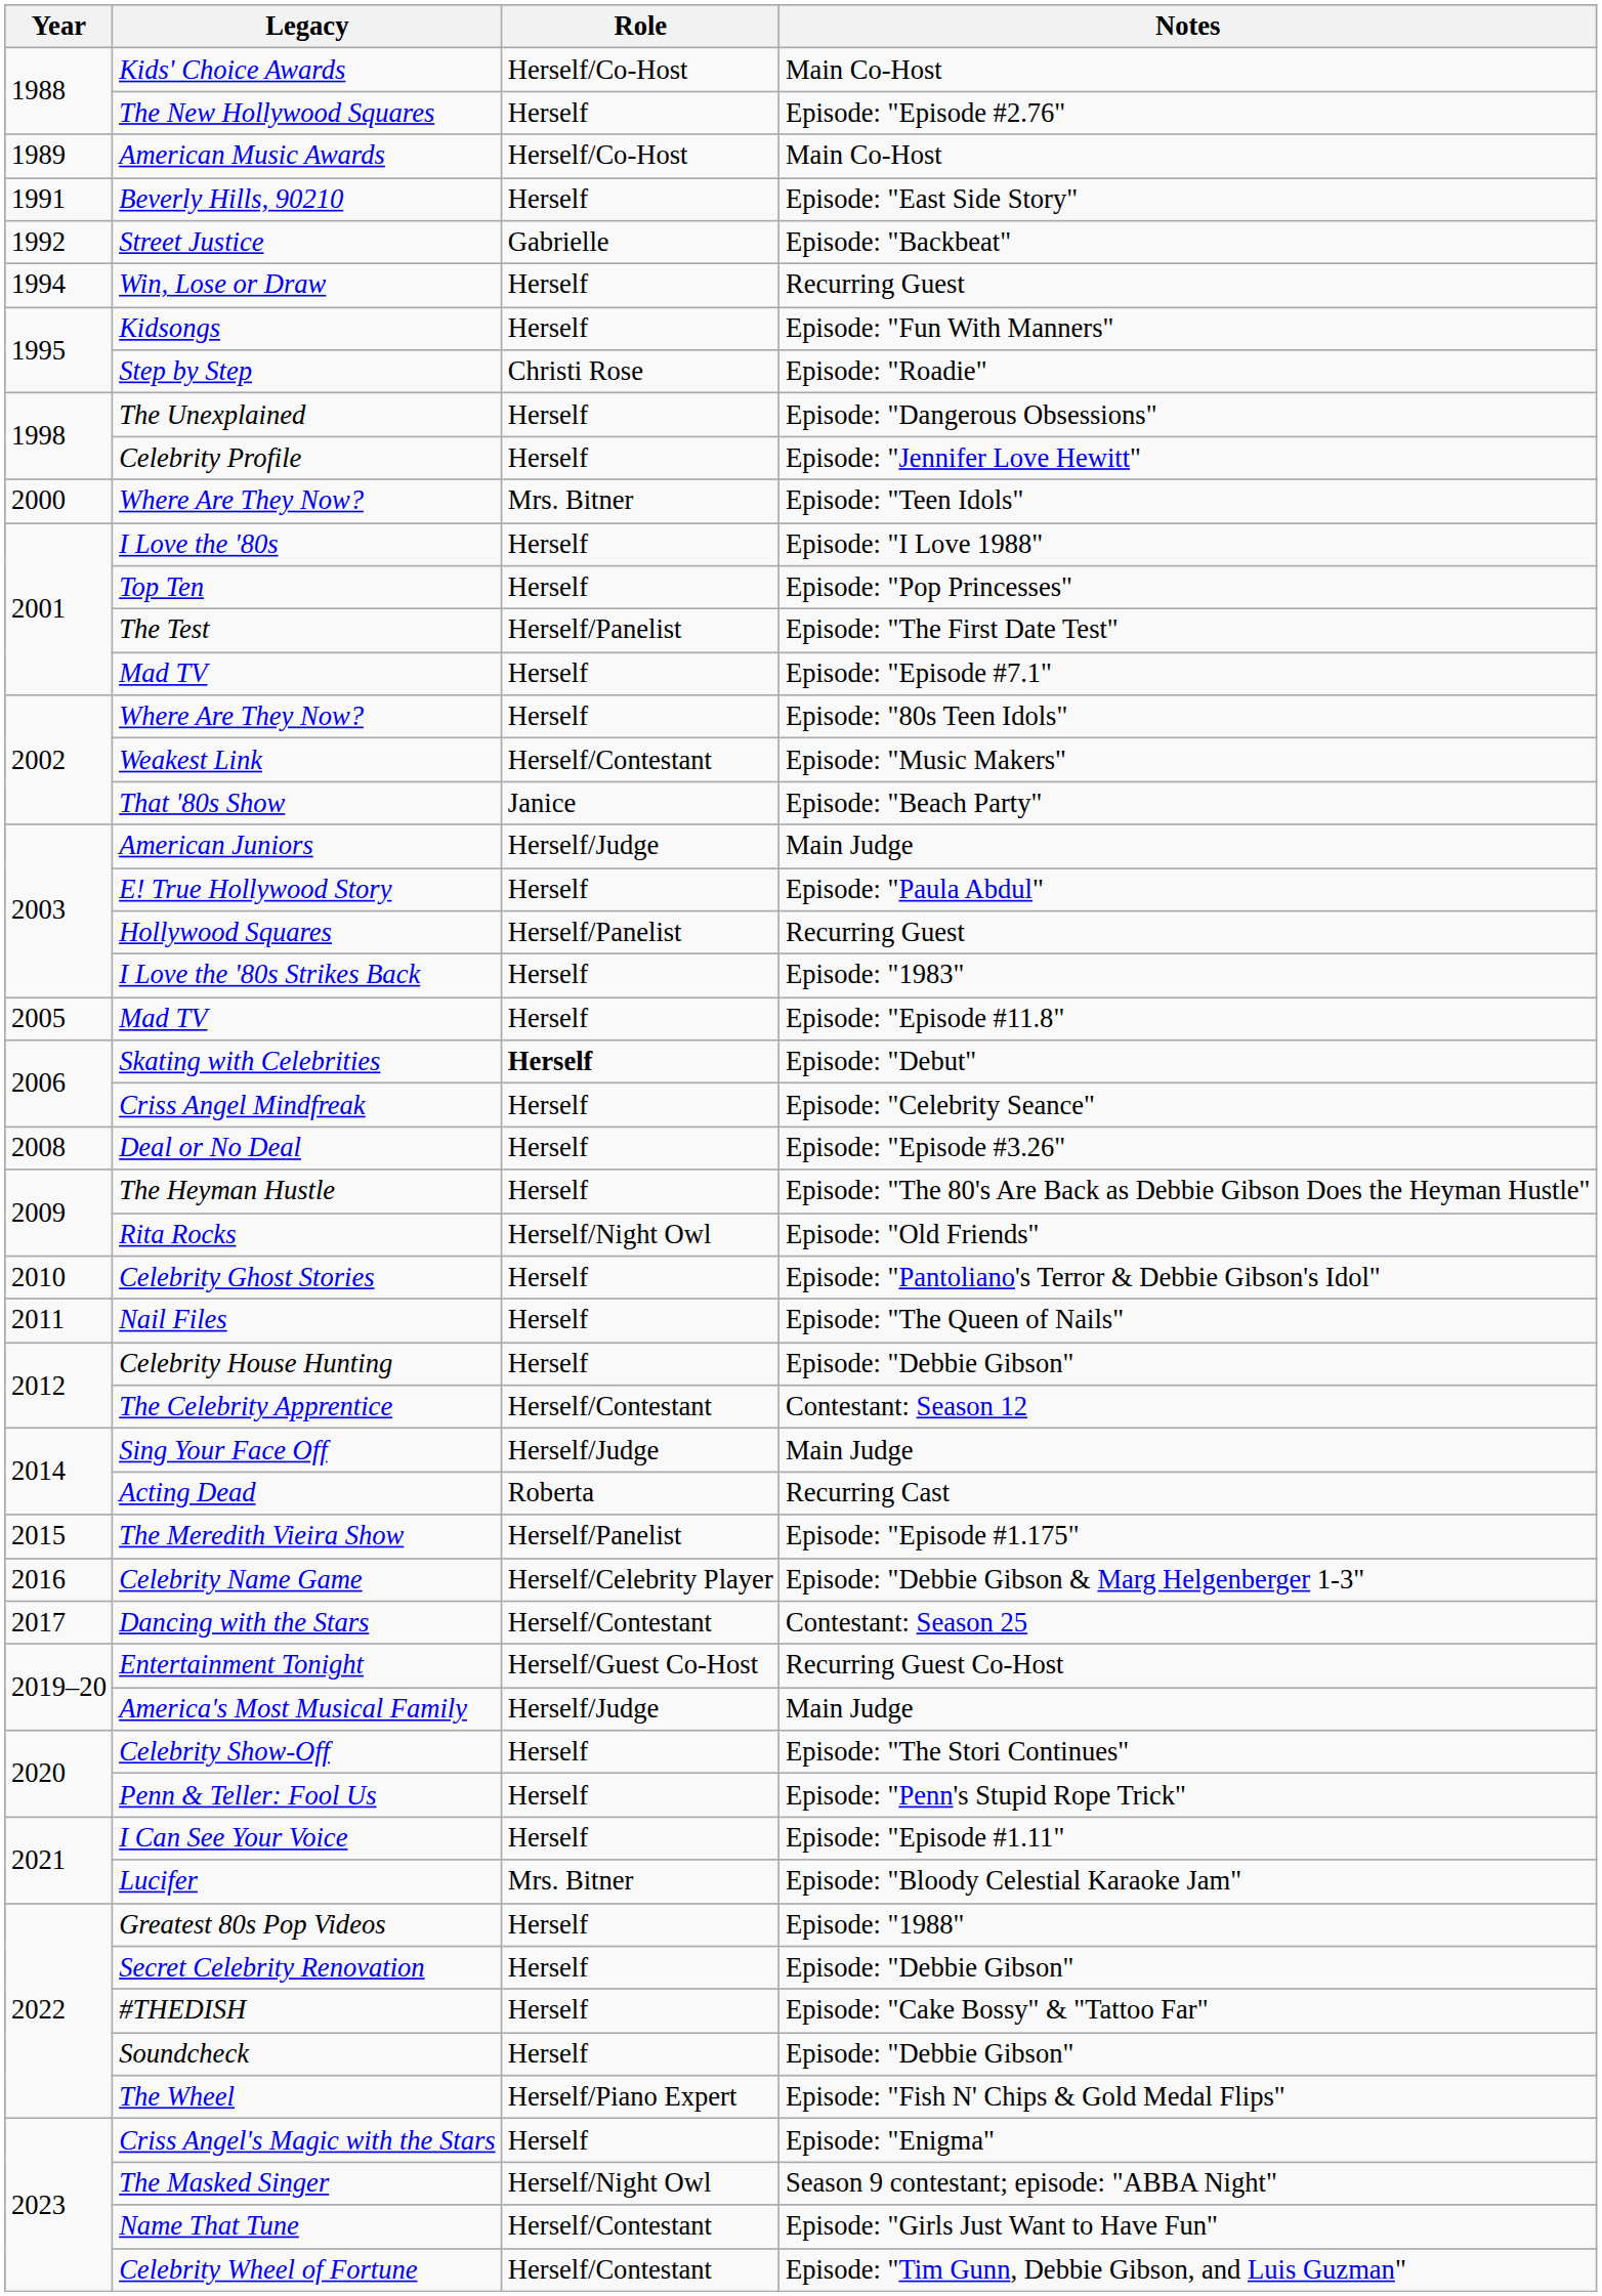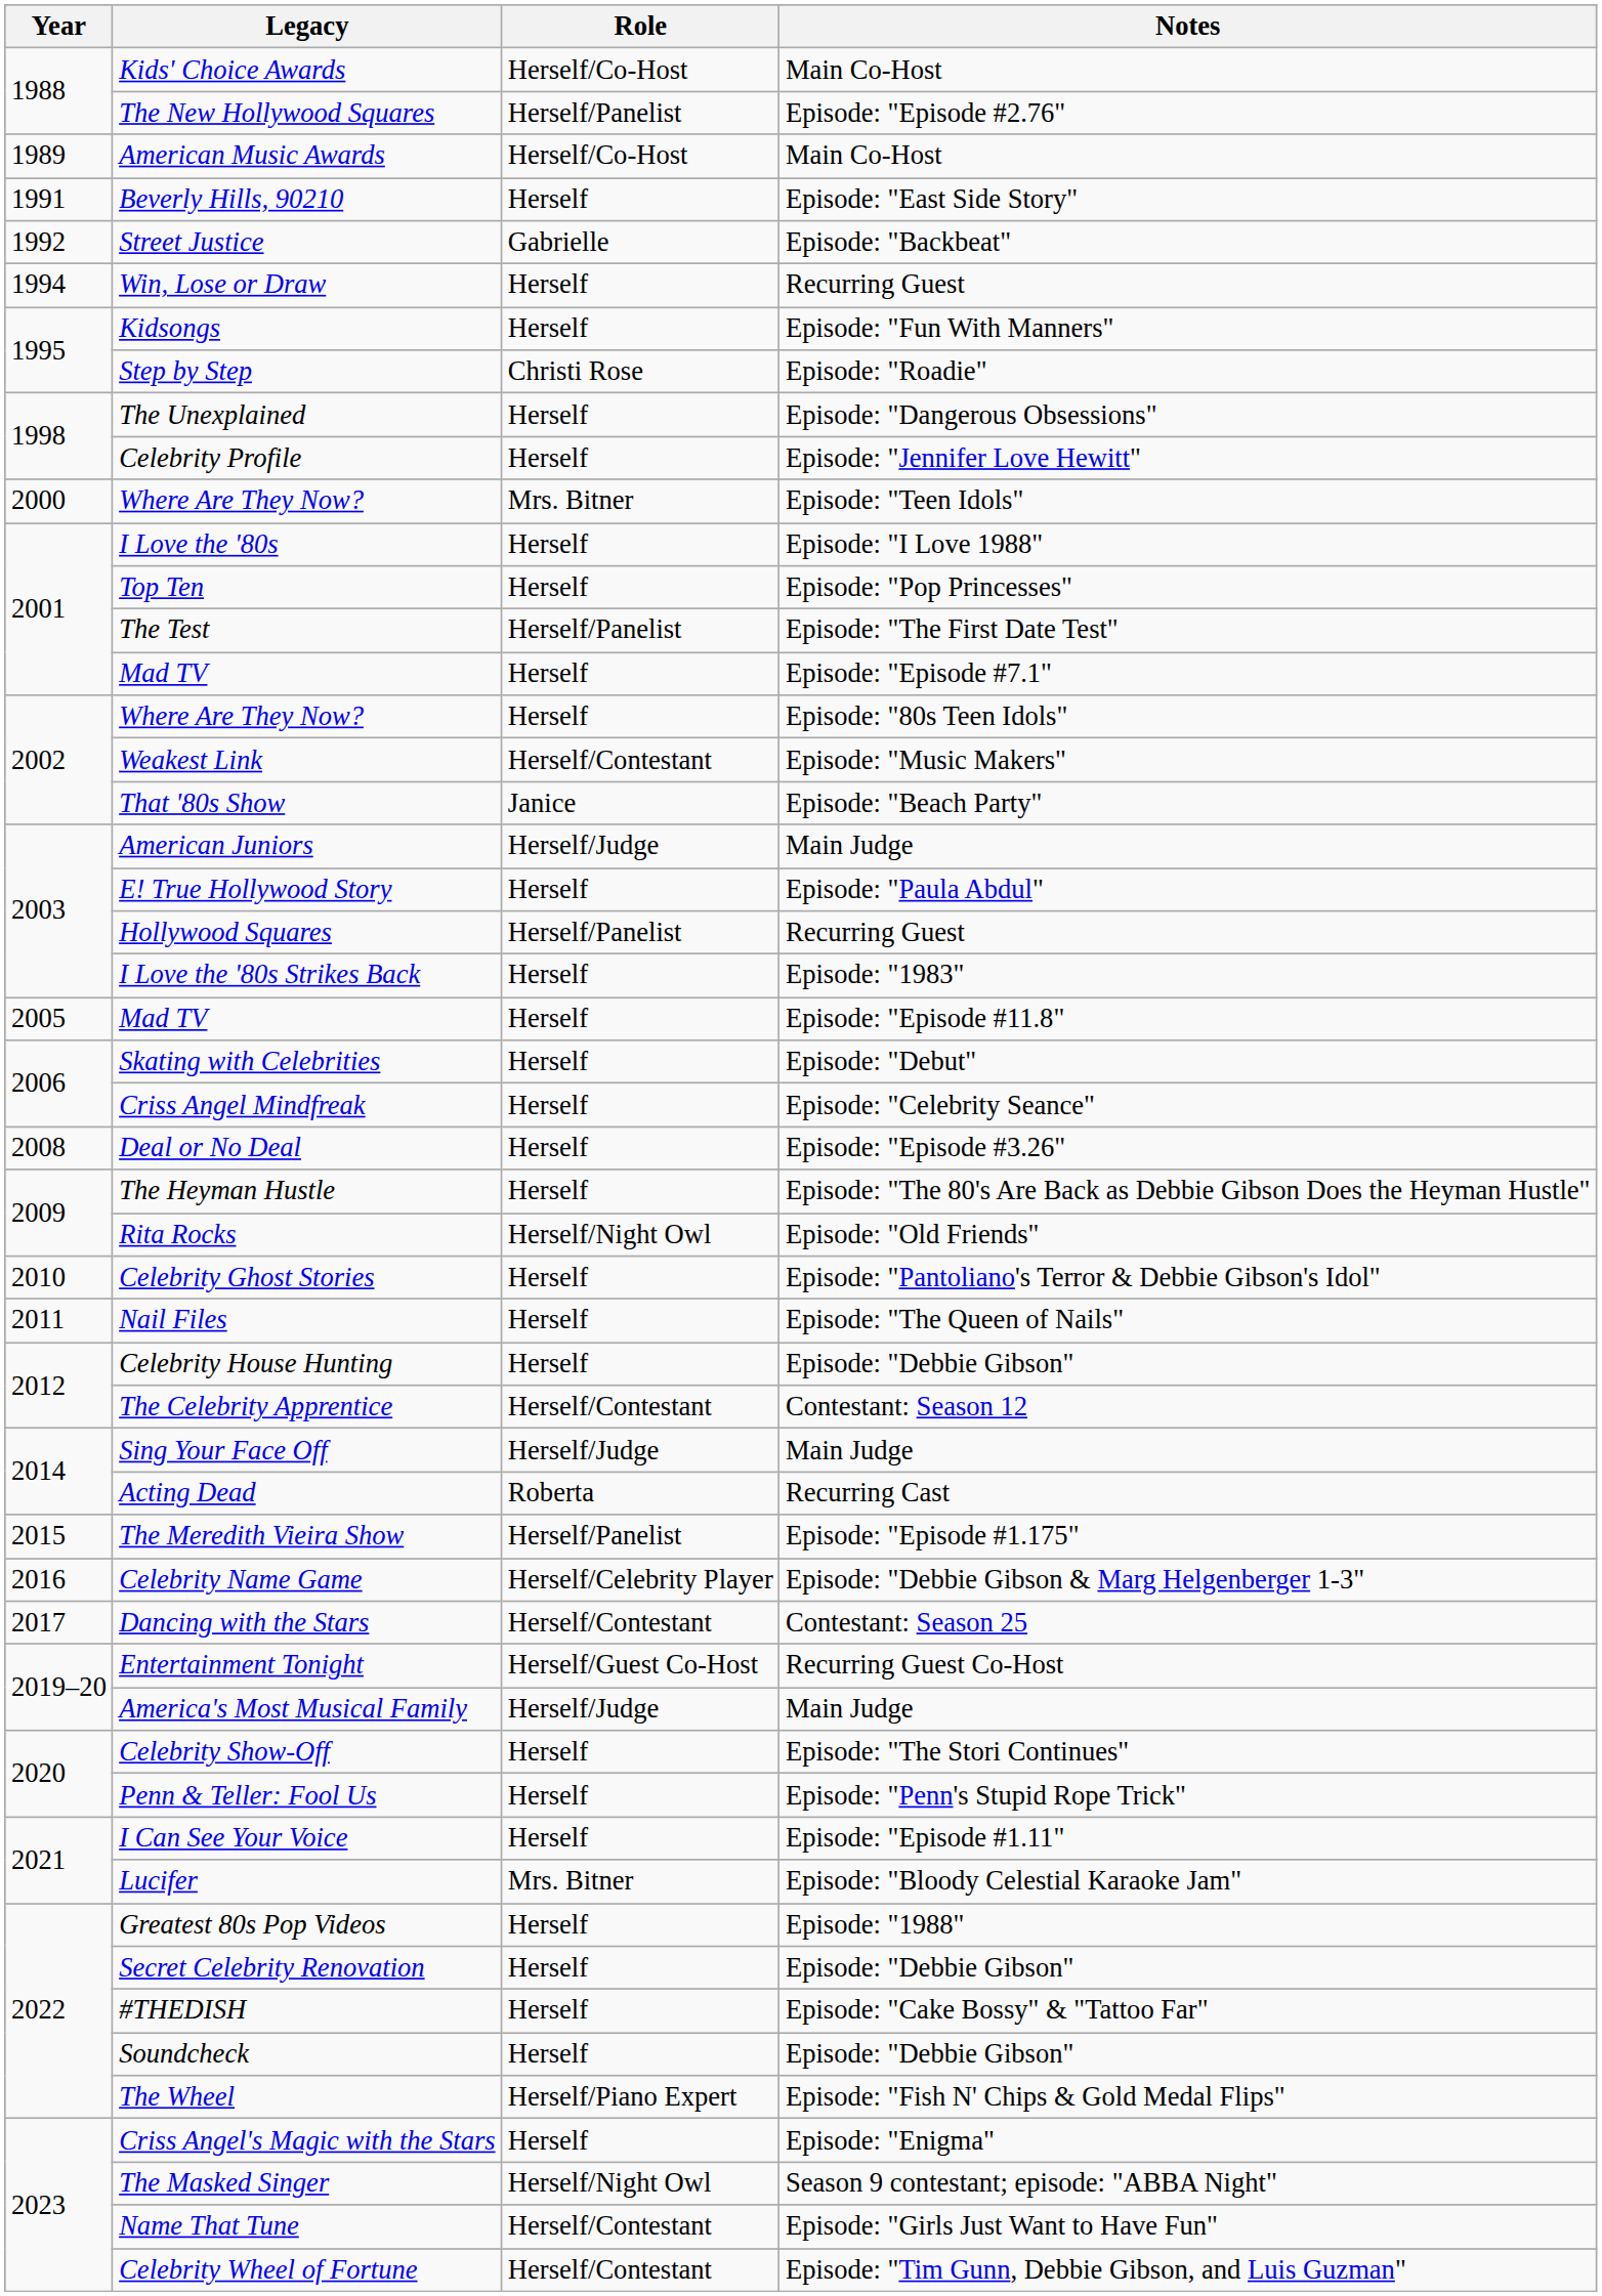 <table class="wikitable plainrowheaders sortable" style="margin-right: 0;">
 <tr>
 <th>Year</th>
 <th>Legacy</th>
 <th>Role</th>
 <th>Notes</th>
 </tr>
 <tr>
 <td rowspan=2>1988</td>
 <td><em><a href='#'>Kids' Choice Awards</a></em></td>
 <td>Herself/Co-Host</td>
 <td>Main Co-Host</td>
 </tr>
 <tr>
 <td><em><a href='#'>The New Hollywood Squares</a></em></td>
-<td>Herself</td>
+<td>Herself/Panelist</td>
 <td>Episode: "Episode #2.76"</td>
 </tr>
 <tr>
 <td>1989</td>
 <td><em><a href='#'>American Music Awards</a></em></td>
 <td>Herself/Co-Host</td>
 <td>Main Co-Host</td>
 </tr>
 <tr>
 <td>1991</td>
 <td><em><a href='#'>Beverly Hills, 90210</a></em></td>
 <td>Herself</td>
 <td>Episode: "East Side Story"</td>
 </tr>
 <tr>
 <td>1992</td>
 <td><em><a href='#'>Street Justice</a></em></td>
 <td>Gabrielle</td>
 <td>Episode: "Backbeat"</td>
 </tr>
 <tr>
 <td>1994</td>
 <td><em><a href='#'>Win, Lose or Draw</a></em></td>
 <td>Herself</td>
 <td>Recurring Guest</td>
 </tr>
 <tr>
 <td rowspan=2>1995</td>
 <td><em><a href='#'>Kidsongs</a></em></td>
 <td>Herself</td>
 <td>Episode: "Fun With Manners"</td>
 </tr>
 <tr>
 <td><em><a href='#'>Step by Step</a></em></td>
 <td>Christi Rose</td>
 <td>Episode: "Roadie"</td>
 </tr>
 <tr>
 <td rowspan=2>1998</td>
 <td><em>The Unexplained</em></td>
 <td>Herself</td>
 <td>Episode: "Dangerous Obsessions"</td>
 </tr>
 <tr>
 <td><em>Celebrity Profile</em></td>
 <td>Herself</td>
 <td>Episode: "<a href='#'>Jennifer Love Hewitt</a>"</td>
 </tr>
 <tr>
 <td>2000</td>
 <td><em><a href='#'>Where Are They Now?</a></em></td>
 <td>Mrs. Bitner</td>
 <td>Episode: "Teen Idols"</td>
 </tr>
 <tr>
 <td rowspan=4>2001</td>
 <td><em><a href='#'>I Love the '80s</a></em></td>
 <td>Herself</td>
 <td>Episode: "I Love 1988"</td>
 </tr>
 <tr>
 <td><em><a href='#'>Top Ten</a></em></td>
 <td>Herself</td>
 <td>Episode: "Pop Princesses"</td>
 </tr>
 <tr>
 <td><em>The Test</em></td>
 <td>Herself/Panelist</td>
 <td>Episode: "The First Date Test"</td>
 </tr>
 <tr>
 <td><em><a href='#'>Mad TV</a></em></td>
 <td>Herself</td>
 <td>Episode: "Episode #7.1"</td>
 </tr>
 <tr>
 <td rowspan=3>2002</td>
 <td><em><a href='#'>Where Are They Now?</a></em></td>
 <td>Herself</td>
 <td>Episode: "80s Teen Idols"</td>
 </tr>
 <tr>
 <td><em><a href='#'>Weakest Link</a></em></td>
 <td>Herself/Contestant</td>
 <td>Episode: "Music Makers"</td>
 </tr>
 <tr>
 <td><em><a href='#'>That '80s Show</a></em></td>
 <td>Janice</td>
 <td>Episode: "Beach Party"</td>
 </tr>
 <tr>
 <td rowspan=4>2003</td>
 <td><em><a href='#'>American Juniors</a></em></td>
 <td>Herself/Judge</td>
 <td>Main Judge</td>
 </tr>
 <tr>
 <td><em><a href='#'>E! True Hollywood Story</a></em></td>
 <td>Herself</td>
 <td>Episode: "<a href='#'>Paula Abdul</a>"</td>
 </tr>
 <tr>
 <td><em><a href='#'>Hollywood Squares</a></em></td>
 <td>Herself/Panelist</td>
 <td>Recurring Guest</td>
 </tr>
 <tr>
 <td><em><a href='#'>I Love the '80s Strikes Back</a></em></td>
 <td>Herself</td>
 <td>Episode: "1983"</td>
 </tr>
 <tr>
 <td>2005</td>
 <td><em><a href='#'>Mad TV</a></em></td>
 <td>Herself</td>
 <td>Episode: "Episode #11.8"</td>
 </tr>
 <tr>
 <td rowspan=2>2006</td>
 <td><em><a href='#'>Skating with Celebrities</a></em></td>
-<td><strong>Herself</strong></td>
+<td>Herself</td>
 <td>Episode: "Debut"</td>
 </tr>
 <tr>
 <td><em><a href='#'>Criss Angel Mindfreak</a></em></td>
 <td>Herself</td>
 <td>Episode: "Celebrity Seance"</td>
 </tr>
 <tr>
 <td>2008</td>
 <td><em><a href='#'>Deal or No Deal</a></em></td>
 <td>Herself</td>
 <td>Episode: "Episode #3.26"</td>
 </tr>
 <tr>
 <td rowspan=2>2009</td>
 <td><em>The Heyman Hustle</em></td>
 <td>Herself</td>
 <td>Episode: "The 80's Are Back as Debbie Gibson Does the Heyman Hustle"</td>
 </tr>
 <tr>
 <td><em><a href='#'>Rita Rocks</a></em></td>
 <td>Herself/Night Owl</td>
 <td>Episode: "Old Friends"</td>
 </tr>
 <tr>
 <td>2010</td>
 <td><em><a href='#'>Celebrity Ghost Stories</a></em></td>
 <td>Herself</td>
 <td>Episode: "<a href='#'>Pantoliano</a>'s Terror & Debbie Gibson's Idol"</td>
 </tr>
 <tr>
 <td>2011</td>
 <td><em><a href='#'>Nail Files</a></em></td>
 <td>Herself</td>
 <td>Episode: "The Queen of Nails"</td>
 </tr>
 <tr>
 <td rowspan=2>2012</td>
 <td><em>Celebrity House Hunting</em></td>
 <td>Herself</td>
 <td>Episode: "Debbie Gibson"</td>
 </tr>
 <tr>
 <td><em><a href='#'>The Celebrity Apprentice</a></em></td>
 <td>Herself/Contestant</td>
 <td>Contestant: <a href='#'>Season 12</a></td>
 </tr>
 <tr>
 <td rowspan=2>2014</td>
 <td><em><a href='#'>Sing Your Face Off</a></em></td>
 <td>Herself/Judge</td>
 <td>Main Judge</td>
 </tr>
 <tr>
 <td><em><a href='#'>Acting Dead</a></em></td>
 <td>Roberta</td>
 <td>Recurring Cast</td>
 </tr>
 <tr>
 <td>2015</td>
 <td><em><a href='#'>The Meredith Vieira Show</a></em></td>
 <td>Herself/Panelist</td>
 <td>Episode: "Episode #1.175"</td>
 </tr>
 <tr>
 <td>2016</td>
 <td><em><a href='#'>Celebrity Name Game</a></em></td>
 <td>Herself/Celebrity Player</td>
 <td>Episode: "Debbie Gibson & <a href='#'>Marg Helgenberger</a> 1-3"</td>
 </tr>
 <tr>
 <td>2017</td>
 <td><em><a href='#'>Dancing with the Stars</a></em></td>
 <td>Herself/Contestant</td>
 <td>Contestant: <a href='#'>Season 25</a></td>
 </tr>
 <tr>
 <td rowspan=2>2019–20</td>
 <td><em><a href='#'>Entertainment Tonight</a></em></td>
 <td>Herself/Guest Co-Host</td>
 <td>Recurring Guest Co-Host</td>
 </tr>
 <tr>
 <td><em><a href='#'>America's Most Musical Family</a></em></td>
 <td>Herself/Judge</td>
 <td>Main Judge</td>
 </tr>
 <tr>
 <td rowspan=2>2020</td>
 <td><em><a href='#'>Celebrity Show-Off</a></em></td>
 <td>Herself</td>
 <td>Episode: "The Stori Continues"</td>
 </tr>
 <tr>
 <td><em><a href='#'>Penn & Teller: Fool Us</a></em></td>
 <td>Herself</td>
 <td>Episode: "<a href='#'>Penn</a>'s Stupid Rope Trick"</td>
 </tr>
 <tr>
 <td rowspan=2>2021</td>
 <td><em><a href='#'>I Can See Your Voice</a></em></td>
 <td>Herself</td>
 <td>Episode: "Episode #1.11"</td>
 </tr>
 <tr>
 <td><em><a href='#'>Lucifer</a></em></td>
 <td>Mrs. Bitner</td>
 <td>Episode: "Bloody Celestial Karaoke Jam" </td>
 </tr>
 <tr>
 <td rowspan=5>2022</td>
 <td><em>Greatest 80s Pop Videos</em></td>
 <td>Herself</td>
 <td>Episode: "1988"</td>
 </tr>
 <tr>
 <td><em><a href='#'>Secret Celebrity Renovation</a></em></td>
 <td>Herself</td>
 <td>Episode: "Debbie Gibson"</td>
 </tr>
 <tr>
 <td><em>#THEDISH</em></td>
 <td>Herself</td>
 <td>Episode: "Cake Bossy" & "Tattoo Far"</td>
 </tr>
 <tr>
 <td><em>Soundcheck</em></td>
 <td>Herself</td>
 <td>Episode: "Debbie Gibson"</td>
 </tr>
 <tr>
 <td><em><a href='#'>The Wheel</a></em></td>
 <td>Herself/Piano Expert</td>
 <td>Episode: "Fish N' Chips & Gold Medal Flips"</td>
 </tr>
 <tr>
 <td rowspan=4>2023</td>
 <td><em><a href='#'>Criss Angel's Magic with the Stars</a></em></td>
 <td>Herself</td>
 <td>Episode: "Enigma"</td>
 </tr>
 <tr>
 <td><em><a href='#'>The Masked Singer</a></em></td>
 <td>Herself/Night Owl</td>
 <td>Season 9 contestant; episode: "ABBA Night"</td>
 </tr>
 <tr>
 <td><em><a href='#'>Name That Tune</a></em></td>
 <td>Herself/Contestant</td>
 <td>Episode: "Girls Just Want to Have Fun"</td>
 </tr>
 <tr>
 <td><em><a href='#'>Celebrity Wheel of Fortune</a></em></td>
 <td>Herself/Contestant</td>
 <td>Episode: "<a href='#'>Tim Gunn</a>, Debbie Gibson, and <a href='#'>Luis Guzman</a>"</td>
 </tr>
 </table>
